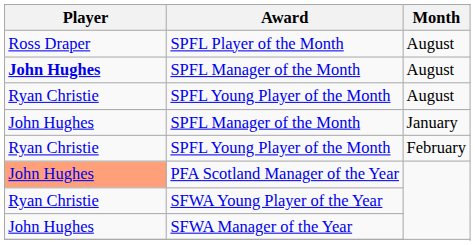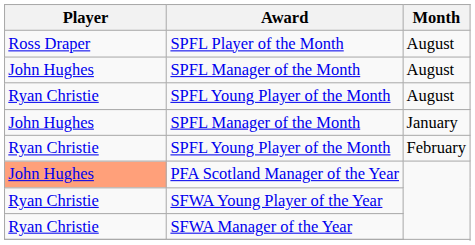 <table class="wikitable">
 <tr>
 <th width="150">Player</th>
 <th>Award</th>
 <th>Month</th>
 </tr>
 <tr>
 <td> <a href='#'>Ross Draper</a></td>
 <td><a href='#'>SPFL Player of the Month</a></td>
 <td>August</td>
 </tr>
 <tr>
-<td><strong> <a href='#'>John Hughes</a></strong></td>
+<td> <a href='#'>John Hughes</a></td>
 <td><a href='#'>SPFL Manager of the Month</a></td>
 <td>August</td>
 </tr>
 <tr>
 <td> <a href='#'>Ryan Christie</a></td>
 <td><a href='#'>SPFL Young Player of the Month</a></td>
 <td>August</td>
 </tr>
 <tr>
 <td> <a href='#'>John Hughes</a></td>
 <td><a href='#'>SPFL Manager of the Month</a></td>
 <td>January</td>
 </tr>
 <tr>
 <td> <a href='#'>Ryan Christie</a></td>
 <td><a href='#'>SPFL Young Player of the Month</a></td>
 <td>February</td>
 </tr>
 <tr>
 <td style="background: lightsalmon;"> <a href='#'>John Hughes</a></td>
 <td><a href='#'>PFA Scotland Manager of the Year</a></td>
 </tr>
 <tr>
 <td> <a href='#'>Ryan Christie</a></td>
 <td><a href='#'>SFWA Young Player of the Year</a></td>
 </tr>
 <tr>
-<td> <a href='#'>John Hughes</a></td>
+<td> <a href='#'>Ryan Christie</a></td>
 <td><a href='#'>SFWA Manager of the Year</a></td>
 </tr>
 <tr>
 </tr>
 </table>
